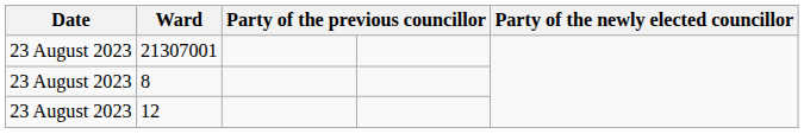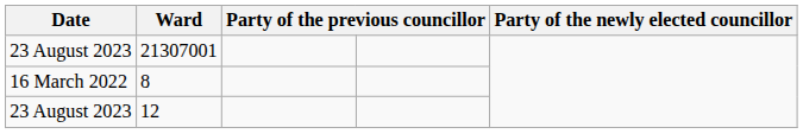 <table class="wikitable">
 <tr>
 <th>Date</th>
 <th>Ward</th>
 <th colspan=2>Party of the previous councillor</th>
 <th colspan=2>Party of the newly elected councillor</th>
 </tr>
 <tr>
 <td>23 August 2023</td>
 <td>21307001</td>
 <td></td>
 <td></td>
 </tr>
 <tr>
-<td>23 August 2023</td>
+<td>16 March 2022</td>
 <td>8</td>
 <td></td>
 <td></td>
 </tr>
 <tr>
 <td>23 August 2023</td>
 <td>12</td>
 <td></td>
 <td></td>
 </tr>
 <tr>
 </tr>
 </table>
